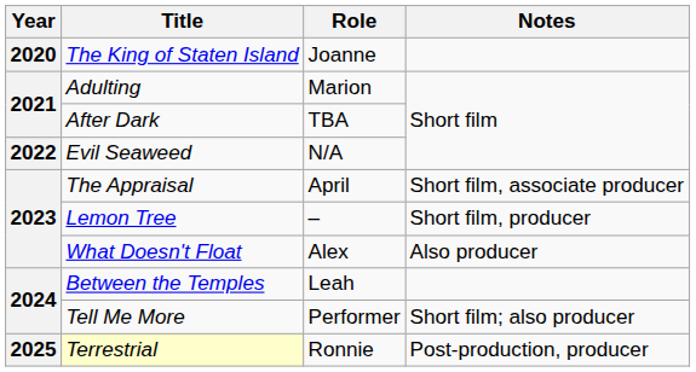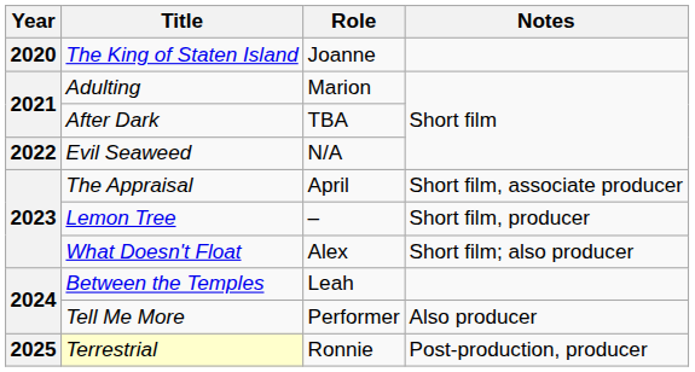 <table class="wikitable plainrowheaders sortable">
 <tr>
 <th scope="col">Year</th>
 <th scope="col">Title</th>
 <th scope="col">Role</th>
 <th scope="col" class="unsortable">Notes</th>
 </tr>
 <tr>
 <th scope="row">2020</th>
 <td><em><a href='#'>The King of Staten Island</a></em></td>
 <td>Joanne</td>
 <td></td>
 </tr>
 <tr>
 <th scope="row" rowspan="2">2021</th>
 <td><em>Adulting</em></td>
 <td>Marion</td>
 <td rowspan="3">Short film</td>
 </tr>
 <tr>
 <td><em>After Dark</em></td>
 <td>TBA</td>
 </tr>
 <tr>
 <th scope="row">2022</th>
 <td><em>Evil Seaweed</em></td>
 <td>N/A</td>
 </tr>
 <tr>
 <th scope="row" rowspan="3">2023</th>
 <td><em>The Appraisal</em></td>
 <td>April</td>
 <td>Short film, associate producer</td>
 </tr>
 <tr>
 <td><em><a href='#'>Lemon Tree</a></em></td>
 <td>–</td>
 <td>Short film, producer</td>
 </tr>
 <tr>
 <td><em><a href='#'>What Doesn't Float</a></em></td>
 <td>Alex</td>
-<td>Also producer</td>
+<td>Short film; also producer</td>
 </tr>
 <tr>
 <th scope="row" rowspan="2">2024</th>
 <td><em><a href='#'>Between the Temples</a></em></td>
 <td>Leah</td>
 <td></td>
 </tr>
 <tr>
 <td><em>Tell Me More</em></td>
 <td>Performer</td>
-<td>Short film; also producer</td>
+<td>Also producer</td>
 </tr>
 <tr>
 <th scope="row">2025</th>
 <td style="background:#ffc;"><em>Terrestrial</em> </td>
 <td>Ronnie</td>
 <td>Post-production, producer</td>
 </tr>
 </table>
